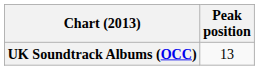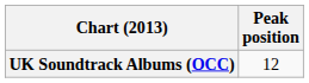 <table class="wikitable sortable plainrowheaders" style="text-align:center">
 <tr>
 <th scope="col">Chart (2013)</th>
 <th scope="col">Peak<br>position</th>
 </tr>
 <tr>
 <th scope="row">UK Soundtrack Albums (<a href='#'>OCC</a>)</th>
-<td>13</td>
+<td>12</td>
 </tr>
 </table>
